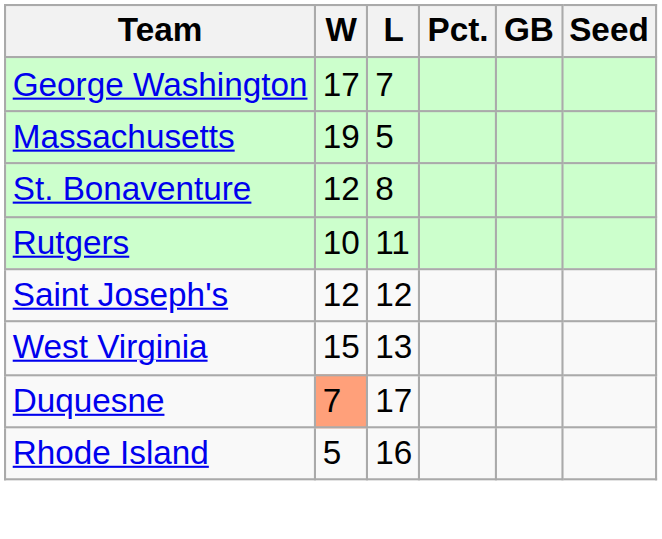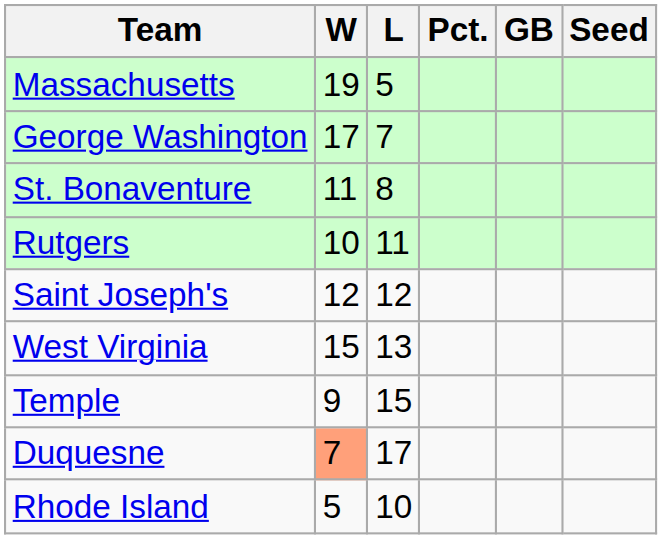 <table class=wikitable>
 <tr>
 <th>Team</th>
 <th>W</th>
 <th>L</th>
 <th>Pct.</th>
 <th>GB</th>
 <th>Seed</th>
 </tr>
 <tr bgcolor=#ccffcc>
+<td><a href='#'>Massachusetts</a></td>
+<td>19</td>
+<td>5</td>
+<td></td>
+<td></td>
+<td></td>
+</tr>
+<tr bgcolor=#ccffcc>
 <td><a href='#'>George Washington</a></td>
 <td>17</td>
 <td>7</td>
 <td></td>
 <td></td>
 <td></td>
 </tr>
 <tr bgcolor=#ccffcc>
-<td><a href='#'>Massachusetts</a></td>
-<td>19</td>
-<td>5</td>
-<td></td>
-<td></td>
-<td></td>
-</tr>
-<tr bgcolor=#ccffcc>
 <td><a href='#'>St. Bonaventure</a></td>
-<td>12</td>
+<td>11</td>
 <td>8</td>
 <td></td>
 <td></td>
 <td></td>
 </tr>
 <tr bgcolor=#ccffcc>
 <td><a href='#'>Rutgers</a></td>
 <td>10</td>
 <td>11</td>
 <td></td>
 <td></td>
 <td></td>
 </tr>
 <tr>
 <td><a href='#'>Saint Joseph's</a></td>
 <td>12</td>
 <td>12</td>
 <td></td>
 <td></td>
 <td></td>
 </tr>
 <tr>
 <td><a href='#'>West Virginia</a></td>
 <td>15</td>
 <td>13</td>
 <td></td>
 <td></td>
 <td></td>
 </tr>
 <tr>
+<td><a href='#'>Temple</a></td>
+<td>9</td>
+<td>15</td>
+<td></td>
+<td></td>
+<td></td>
+</tr>
+<tr>
 <td><a href='#'>Duquesne</a></td>
 <td style="background: lightsalmon;">7</td>
 <td>17</td>
 <td></td>
 <td></td>
 <td></td>
 </tr>
 <tr>
 <td><a href='#'>Rhode Island</a></td>
 <td>5</td>
-<td>16</td>
+<td>10</td>
 <td></td>
 <td></td>
 <td></td>
 </tr>
 </table>
